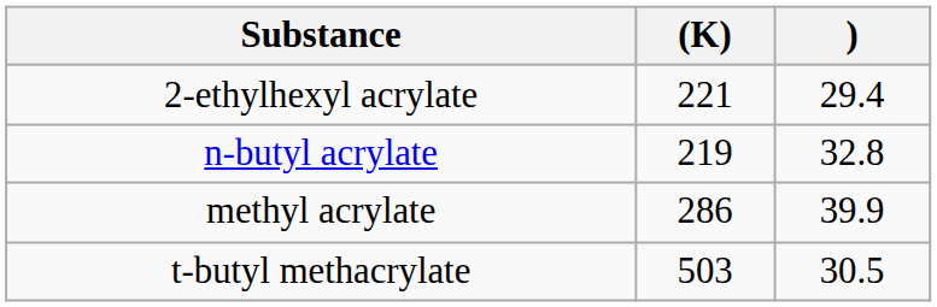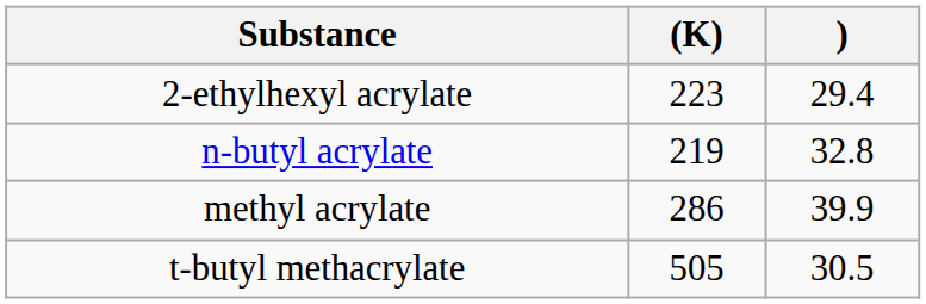 <table class = "wikitable" style="text-align:center; width:400px; float:right">
 <tr>
 <th>Substance</th>
 <th>   (K)</th>
 <th>)</th>
 </tr>
 <tr>
 <td>2-ethylhexyl acrylate</td>
-<td>221</td>
+<td>223</td>
 <td>29.4</td>
 </tr>
 <tr>
 <td><a href='#'>n-butyl acrylate</a></td>
 <td>219</td>
 <td>32.8</td>
 </tr>
 <tr>
 <td>methyl acrylate</td>
 <td>286</td>
 <td>39.9</td>
 </tr>
 <tr>
 <td>t-butyl methacrylate</td>
-<td>503</td>
+<td>505</td>
 <td>30.5</td>
 </tr>
 </table>
